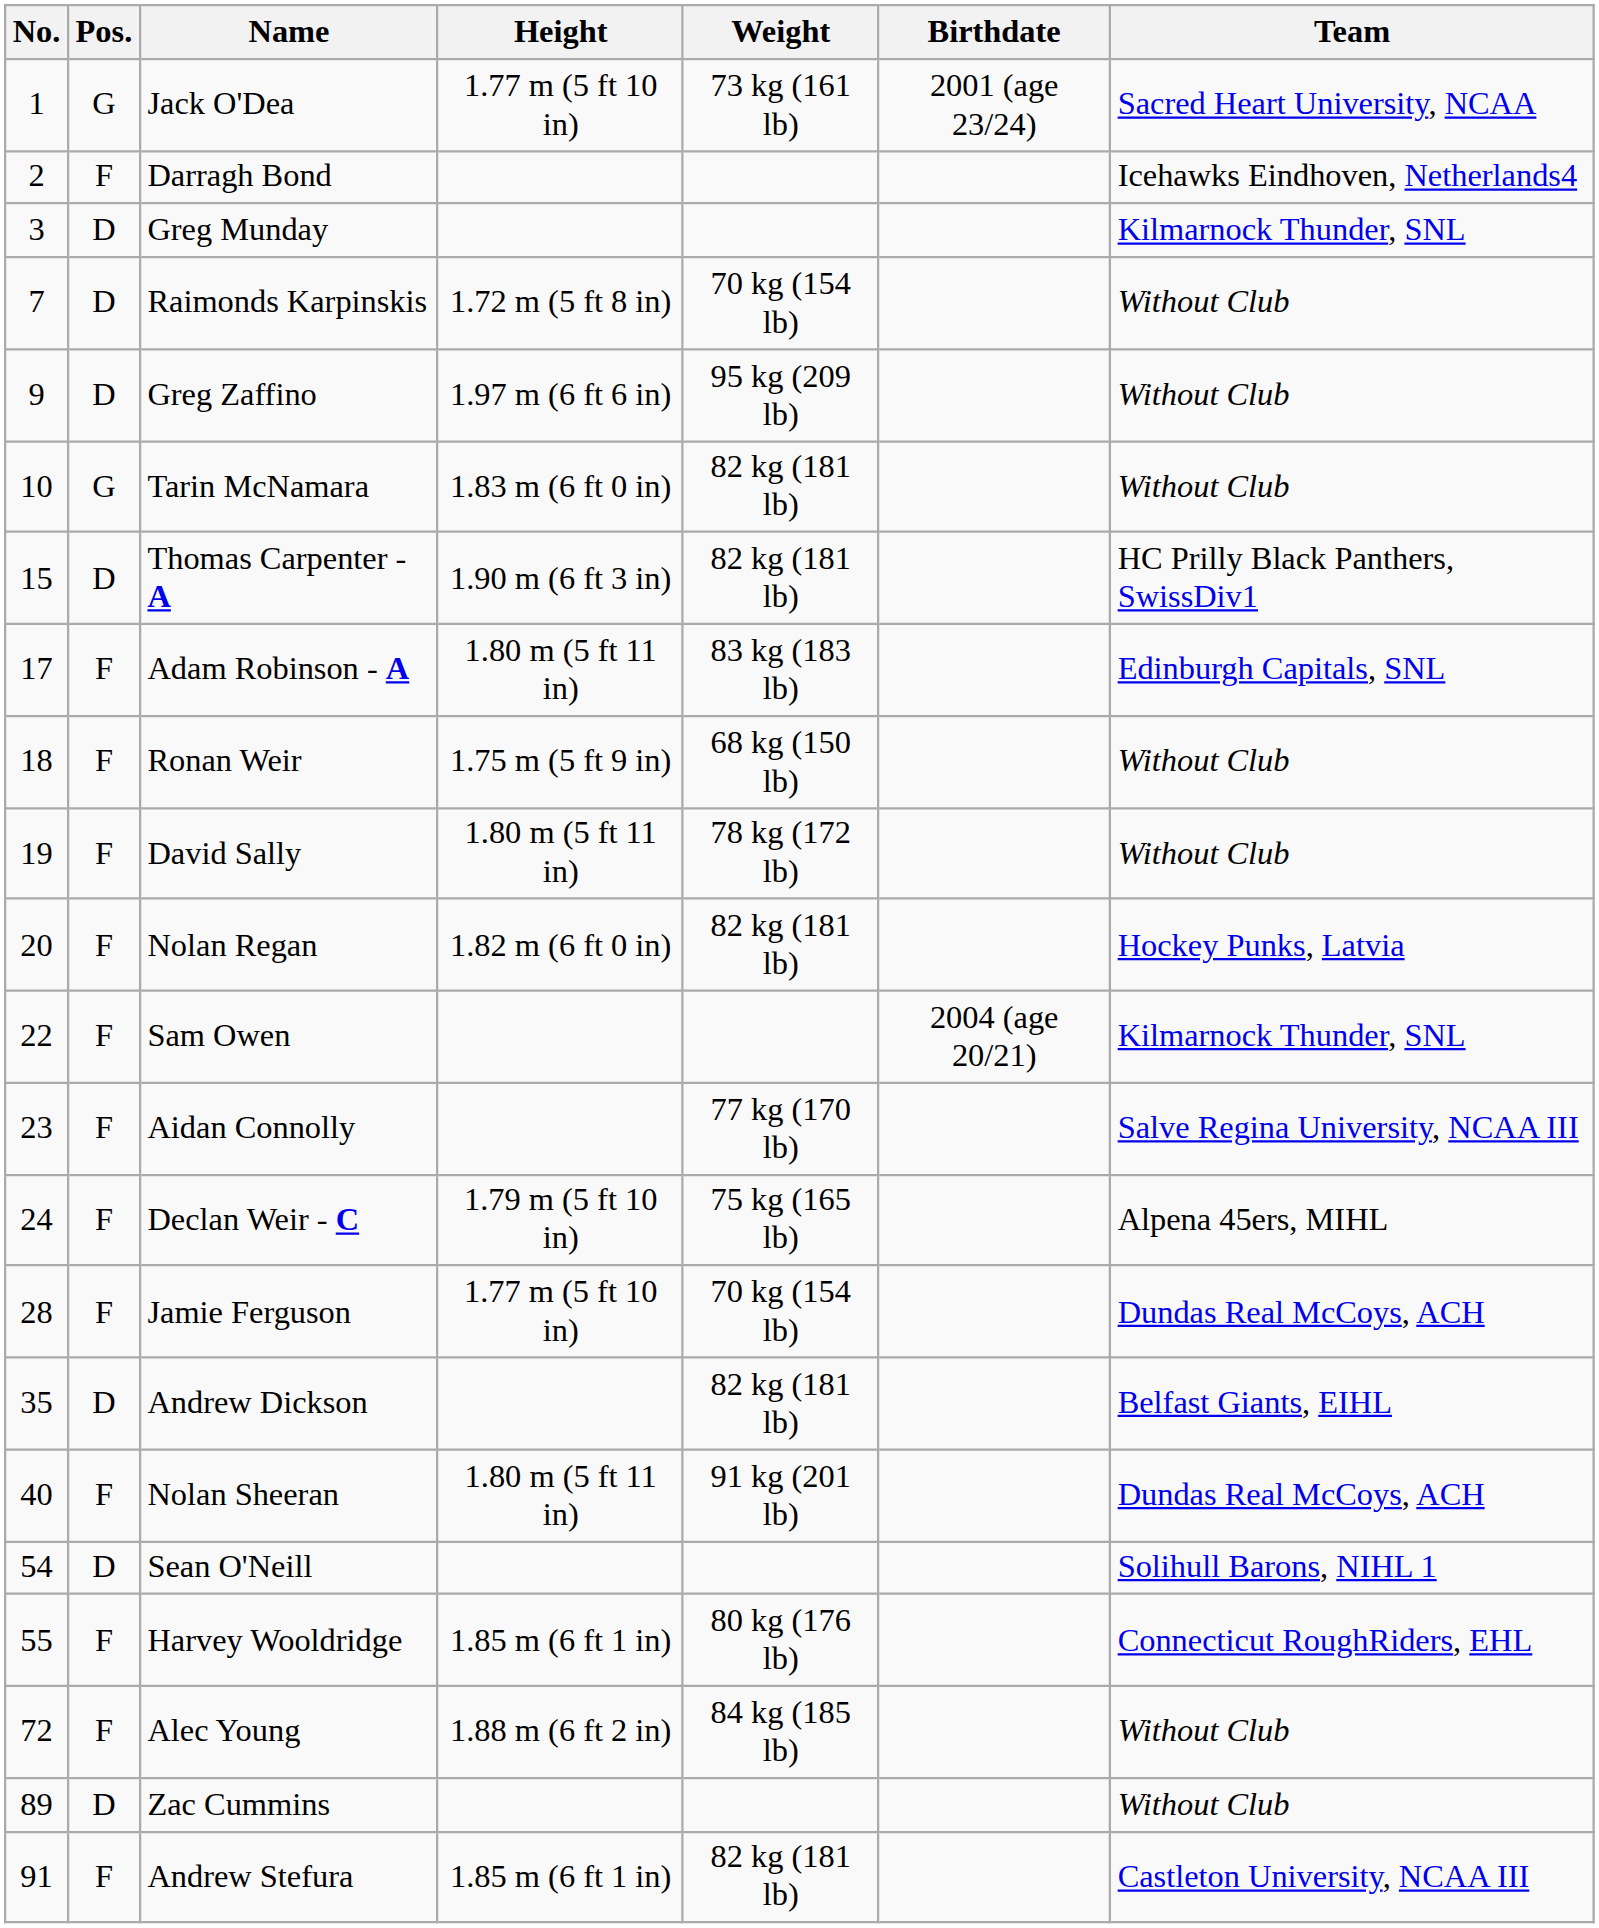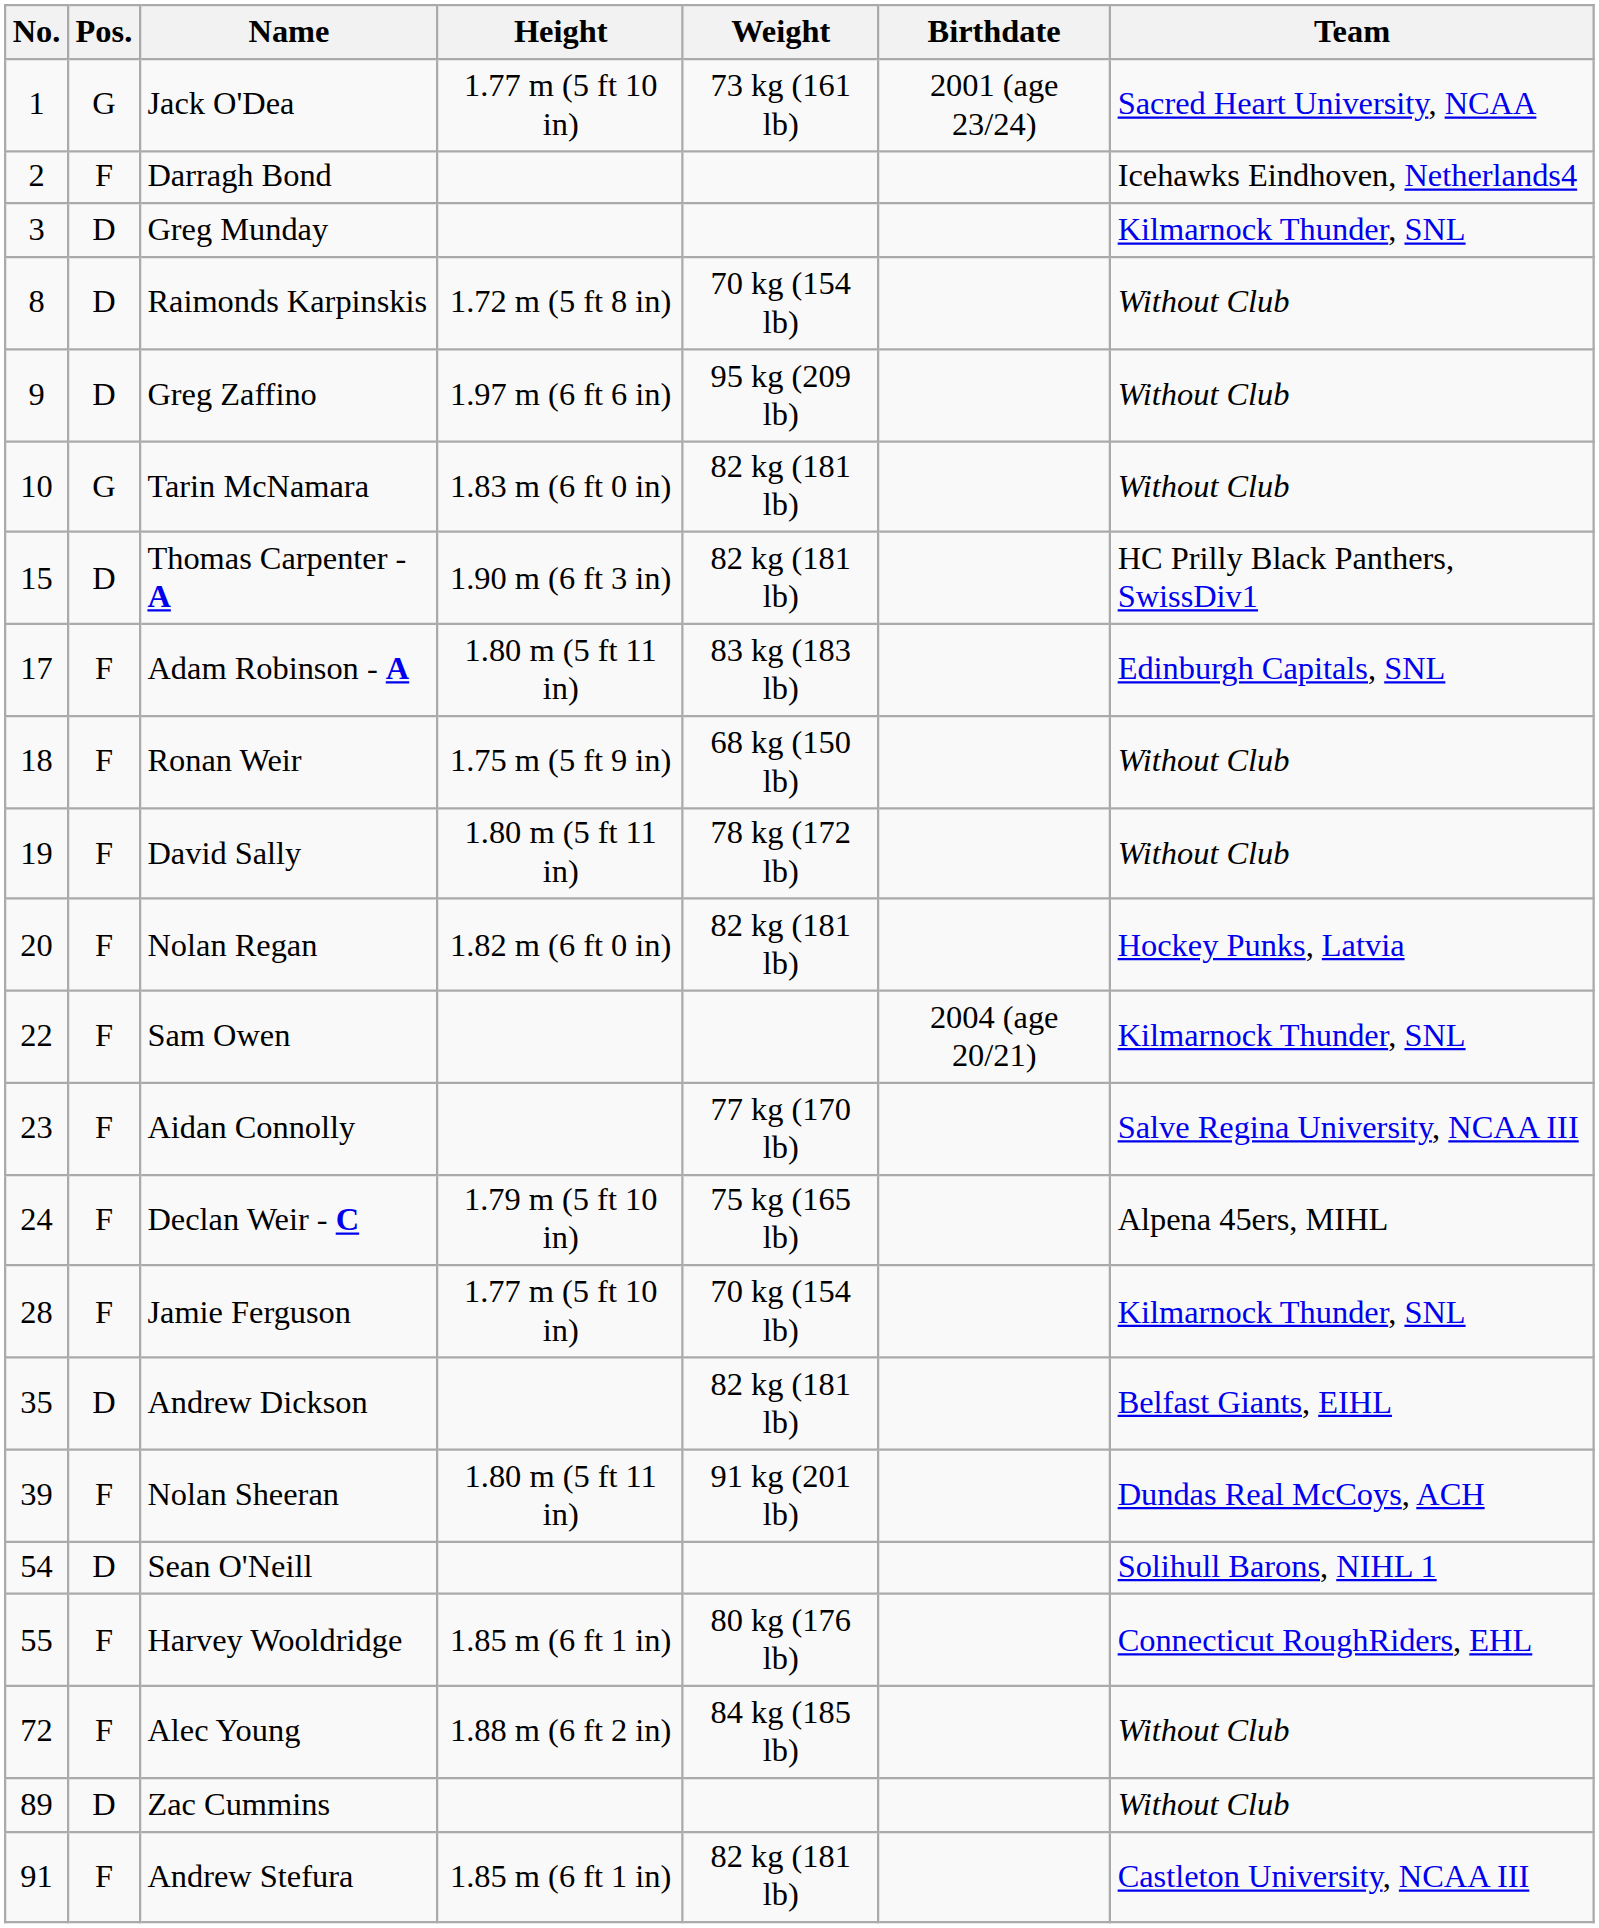 <table width="80%" class="wikitable sortable" style="font-size: 90%; text-align: center;">
 <tr>
 <th>No.</th>
 <th>Pos.</th>
 <th>Name</th>
 <th>Height</th>
 <th>Weight</th>
 <th>Birthdate</th>
 <th>Team</th>
 </tr>
 <tr>
 <td>1</td>
 <td>G</td>
 <td align=left>Jack O'Dea</td>
 <td>1.77 m (5 ft 10 in)</td>
 <td>73 kg (161 lb)</td>
 <td>2001 (age 23/24)</td>
 <td style="text-align:left;"> <a href='#'>Sacred Heart University</a>, <a href='#'>NCAA</a></td>
 </tr>
 <tr>
 <td>2</td>
 <td>F</td>
 <td align="left">Darragh Bond</td>
 <td></td>
 <td></td>
 <td></td>
 <td style="text-align:left;"> Icehawks Eindhoven, <a href='#'>Netherlands4</a></td>
 </tr>
 <tr>
 <td>3</td>
 <td>D</td>
 <td align="left">Greg Munday</td>
 <td></td>
 <td></td>
 <td></td>
 <td style="text-align:left;"> <a href='#'>Kilmarnock Thunder</a>, <a href='#'>SNL</a></td>
 </tr>
 <tr>
-<td>7</td>
+<td>8</td>
 <td>D</td>
 <td align="left">Raimonds Karpinskis</td>
 <td>1.72 m (5 ft 8 in)</td>
 <td>70 kg (154 lb)</td>
 <td></td>
 <td style="text-align:left;"><em>Without Club</em></td>
 </tr>
 <tr>
 <td>9</td>
 <td>D</td>
 <td align="left">Greg Zaffino</td>
 <td>1.97 m (6 ft 6 in)</td>
 <td>95 kg (209 lb)</td>
 <td></td>
 <td style="text-align:left;"><em>Without Club</em></td>
 </tr>
 <tr>
 <td>10</td>
 <td>G</td>
 <td align="left">Tarin McNamara</td>
 <td>1.83 m (6 ft 0 in)</td>
 <td>82 kg (181 lb)</td>
 <td></td>
 <td style="text-align:left;"><em>Without Club</em></td>
 </tr>
 <tr>
 <td>15</td>
 <td>D</td>
 <td align=left>Thomas Carpenter - <strong><a href='#'>A</a></strong></td>
 <td>1.90 m (6 ft 3 in)</td>
 <td>82 kg (181 lb)</td>
 <td></td>
 <td style="text-align:left;"> HC Prilly Black Panthers, <a href='#'>SwissDiv1</a></td>
 </tr>
 <tr>
 <td>17</td>
 <td>F</td>
 <td align=left>Adam Robinson - <strong><a href='#'>A</a></strong></td>
 <td>1.80 m (5 ft 11 in)</td>
 <td>83 kg (183 lb)</td>
 <td></td>
 <td style="text-align:left;"> <a href='#'>Edinburgh Capitals</a>, <a href='#'>SNL</a></td>
 </tr>
 <tr>
 <td>18</td>
 <td>F</td>
 <td align=left>Ronan Weir</td>
 <td>1.75 m (5 ft 9 in)</td>
 <td>68 kg (150 lb)</td>
 <td></td>
 <td style="text-align:left;"><em>Without Club</em></td>
 </tr>
 <tr>
 <td>19</td>
 <td>F</td>
 <td align="left">David Sally</td>
 <td>1.80 m (5 ft 11 in)</td>
 <td>78 kg (172 lb)</td>
 <td></td>
 <td style="text-align:left;"><em>Without Club</em></td>
 </tr>
 <tr>
 <td>20</td>
 <td>F</td>
 <td align=left>Nolan Regan</td>
 <td>1.82 m (6 ft 0 in)</td>
 <td>82 kg (181 lb)</td>
 <td></td>
 <td style="text-align:left;"> <a href='#'>Hockey Punks</a>, <a href='#'>Latvia</a></td>
 </tr>
 <tr>
 <td>22</td>
 <td>F</td>
 <td align="left">Sam Owen</td>
 <td></td>
 <td></td>
 <td>2004 (age 20/21)</td>
 <td style="text-align:left;"> <a href='#'>Kilmarnock Thunder</a>, <a href='#'>SNL</a></td>
 </tr>
 <tr>
 <td>23</td>
 <td>F</td>
 <td align="left">Aidan Connolly</td>
 <td></td>
 <td>77 kg (170 lb)</td>
 <td></td>
 <td style="text-align:left;"> <a href='#'>Salve Regina University</a>, <a href='#'>NCAA III</a></td>
 </tr>
 <tr>
 <td>24</td>
 <td>F</td>
 <td align=left>Declan Weir - <a href='#'><strong>C</strong></a></td>
 <td>1.79 m (5 ft 10 in)</td>
 <td>75 kg (165 lb)</td>
 <td></td>
 <td style="text-align:left;"> Alpena 45ers, MIHL</td>
 </tr>
 <tr>
 <td>28</td>
 <td>F</td>
 <td align="left">Jamie Ferguson</td>
 <td>1.77 m (5 ft 10 in)</td>
 <td>70 kg (154 lb)</td>
 <td></td>
-<td style="text-align:left;"> <a href='#'>Dundas Real McCoys</a>, <a href='#'>ACH</a></td>
+<td style="text-align:left;"> <a href='#'>Kilmarnock Thunder</a>, <a href='#'>SNL</a></td>
 </tr>
 <tr>
 <td>35</td>
 <td>D</td>
 <td align=left>Andrew Dickson</td>
 <td></td>
 <td>82 kg (181 lb)</td>
 <td></td>
 <td style="text-align:left;"> <a href='#'>Belfast Giants</a>, <a href='#'>EIHL</a></td>
 </tr>
 <tr>
-<td>40</td>
+<td>39</td>
 <td>F</td>
 <td align="left">Nolan Sheeran</td>
 <td>1.80 m (5 ft 11 in)</td>
 <td>91 kg (201 lb)</td>
 <td></td>
 <td style="text-align:left;"> <a href='#'>Dundas Real McCoys</a>, <a href='#'>ACH</a></td>
 </tr>
 <tr>
 <td>54</td>
 <td>D</td>
 <td align=left>Sean O'Neill</td>
 <td></td>
 <td></td>
 <td></td>
 <td style="text-align:left;"> <a href='#'>Solihull Barons</a>, <a href='#'>NIHL 1</a></td>
 </tr>
 <tr>
 <td>55</td>
 <td>F</td>
 <td align="left">Harvey Wooldridge</td>
 <td>1.85 m (6 ft 1 in)</td>
 <td>80 kg (176 lb)</td>
 <td></td>
 <td style="text-align:left;"> <a href='#'>Connecticut RoughRiders</a>, <a href='#'>EHL</a></td>
 </tr>
 <tr>
 <td>72</td>
 <td>F</td>
 <td align=left>Alec Young</td>
 <td>1.88 m (6 ft 2 in)</td>
 <td>84 kg (185 lb)</td>
 <td></td>
 <td style="text-align:left;"><em>Without Club</em></td>
 </tr>
 <tr>
 <td>89</td>
 <td>D</td>
 <td align="left">Zac Cummins</td>
 <td></td>
 <td></td>
 <td></td>
 <td style="text-align:left;"><em>Without Club</em></td>
 </tr>
 <tr>
 <td>91</td>
 <td>F</td>
 <td align=left>Andrew Stefura</td>
 <td>1.85 m (6 ft 1 in)</td>
 <td>82 kg (181 lb)</td>
 <td></td>
 <td style="text-align:left;"> <a href='#'>Castleton University</a>, <a href='#'>NCAA III</a></td>
 </tr>
 </table>
